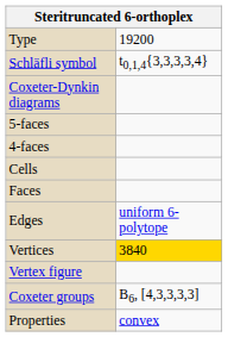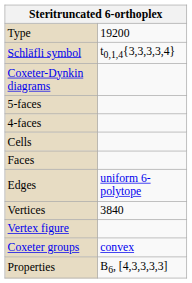 <table class="wikitable" style="float:right; margin-left:8px; width:250px">
 <tr>
 <th bgcolor=#e7dcc3 colspan=2>Steritruncated 6-orthoplex</th>
 </tr>
 <tr>
 <td bgcolor=#e7dcc3>Type</td>
 <td>19200</td>
 </tr>
 <tr>
 <td bgcolor=#e7dcc3><a href='#'>Schläfli symbol</a></td>
 <td>t<sub>0,1,4</sub>{3,3,3,3,4}</td>
 </tr>
 <tr>
 <td bgcolor=#e7dcc3><a href='#'>Coxeter-Dynkin diagrams</a></td>
 <td></td>
 </tr>
 <tr>
 <td bgcolor=#e7dcc3>5-faces</td>
 <td></td>
 </tr>
 <tr>
 <td bgcolor=#e7dcc3>4-faces</td>
 <td></td>
 </tr>
 <tr>
 <td bgcolor=#e7dcc3>Cells</td>
 <td></td>
 </tr>
 <tr>
 <td bgcolor=#e7dcc3>Faces</td>
 <td></td>
 </tr>
 <tr>
 <td bgcolor=#e7dcc3>Edges</td>
 <td><a href='#'>uniform 6-polytope</a></td>
 </tr>
 <tr>
 <td bgcolor=#e7dcc3>Vertices</td>
-<td style="background: gold;">3840</td>
+<td>3840</td>
 </tr>
 <tr>
 <td bgcolor=#e7dcc3><a href='#'>Vertex figure</a></td>
 <td></td>
 </tr>
 <tr>
 <td bgcolor=#e7dcc3><a href='#'>Coxeter groups</a></td>
-<td>B<sub>6</sub>, [4,3,3,3,3]</td>
+<td><a href='#'>convex</a></td>
 </tr>
 <tr>
 <td bgcolor=#e7dcc3>Properties</td>
-<td><a href='#'>convex</a></td>
+<td>B<sub>6</sub>, [4,3,3,3,3]</td>
 </tr>
 </table>
